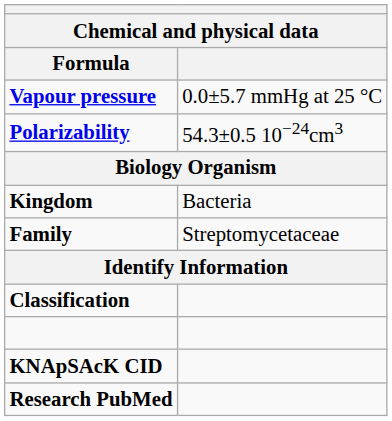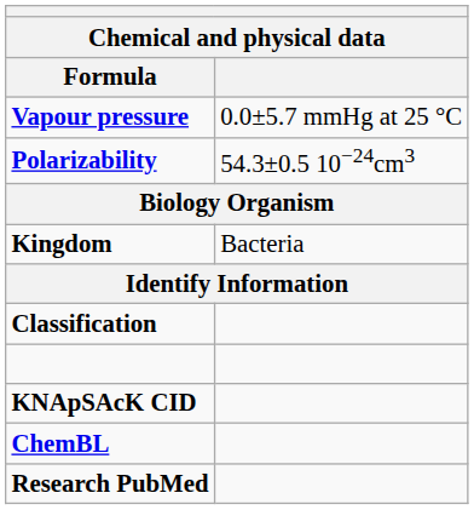 <table class="wikitable">
 <tr>
 <th colspan="2"></th>
 </tr>
 <tr>
 <th colspan="2"><strong>Chemical and physical data</strong></th>
 </tr>
 <tr>
 <th>Formula</th>
 <th></th>
 </tr>
 <tr>
 <td><a href='#'><strong>Vapour pressure</strong></a></td>
 <td>0.0±5.7 mmHg at 25 °C</td>
 </tr>
 <tr>
 <td><strong><a href='#'>Polarizability</a></strong></td>
 <td>54.3±0.5 10<sup>−24</sup>cm<sup>3</sup></td>
 </tr>
 <tr>
 <th colspan="2">Biology Organism</th>
 </tr>
 <tr>
 <td><strong>Kingdom</strong></td>
 <td>Bacteria</td>
 </tr>
 <tr>
-<td><strong>Family</strong></td>
-<td>Streptomycetaceae</td>
-</tr>
-<tr>
 <th colspan="2"><strong>Identify Information</strong></th>
 </tr>
 <tr>
 <td><strong>Classification</strong></td>
 <td></td>
 </tr>
 <tr>
 <td><br></td>
 <td></td>
 </tr>
 <tr>
 <td><strong>KNApSAcK CID</strong></td>
 <td></td>
 </tr>
 <tr>
+<td><strong><a href='#'>ChemBL</a></strong></td>
+<td></td>
+</tr>
+<tr>
 <td><strong>Research PubMed</strong></td>
 <td><br></td>
 </tr>
 </table>
